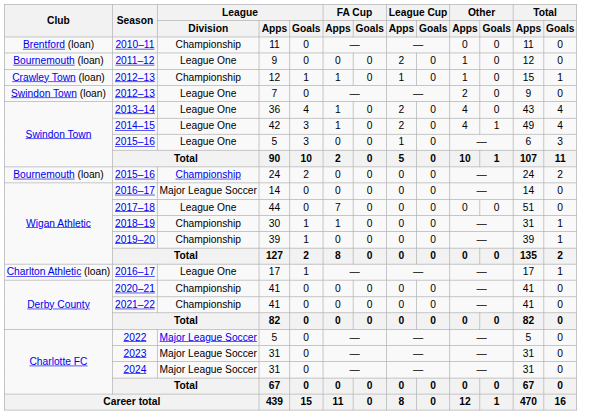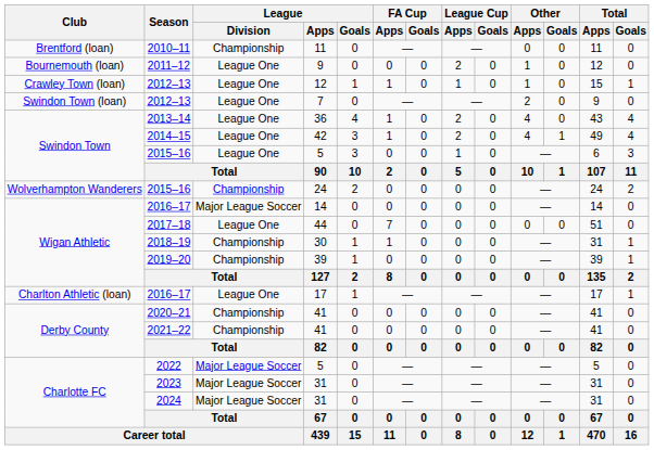 <table class="wikitable" style="text-align: center">
 <tr>
 <th rowspan=2>Club</th>
 <th rowspan=2>Season</th>
 <th colspan=3>League</th>
 <th colspan=2>FA Cup</th>
 <th colspan=2>League Cup</th>
 <th colspan=2>Other</th>
 <th colspan=2>Total</th>
 </tr>
 <tr>
 <th>Division</th>
 <th>Apps</th>
 <th>Goals</th>
 <th>Apps</th>
 <th>Goals</th>
 <th>Apps</th>
 <th>Goals</th>
 <th>Apps</th>
 <th>Goals</th>
 <th>Apps</th>
 <th>Goals</th>
 </tr>
 <tr>
 <td><a href='#'>Brentford</a> (loan)</td>
 <td><a href='#'>2010–11</a></td>
 <td>Championship</td>
 <td>11</td>
 <td>0</td>
 <td colspan="2">—</td>
 <td colspan="2">—</td>
 <td>0</td>
 <td>0</td>
 <td>11</td>
 <td>0</td>
 </tr>
 <tr>
 <td><a href='#'>Bournemouth</a> (loan)</td>
 <td><a href='#'>2011–12</a></td>
 <td>League One</td>
 <td>9</td>
 <td>0</td>
 <td>0</td>
 <td>0</td>
 <td>2</td>
 <td>0</td>
 <td>1</td>
 <td>0</td>
 <td>12</td>
 <td>0</td>
 </tr>
 <tr>
 <td><a href='#'>Crawley Town</a> (loan)</td>
 <td><a href='#'>2012–13</a></td>
-<td>Championship</td>
+<td>League One</td>
 <td>12</td>
 <td>1</td>
 <td>1</td>
 <td>0</td>
 <td>1</td>
 <td>0</td>
 <td>1</td>
 <td>0</td>
 <td>15</td>
 <td>1</td>
 </tr>
 <tr>
 <td><a href='#'>Swindon Town</a> (loan)</td>
 <td><a href='#'>2012–13</a></td>
 <td>League One</td>
 <td>7</td>
 <td>0</td>
 <td colspan="2">—</td>
 <td colspan="2">—</td>
 <td>2</td>
 <td>0</td>
 <td>9</td>
 <td>0</td>
 </tr>
 <tr>
 <td rowspan="4"><a href='#'>Swindon Town</a></td>
 <td><a href='#'>2013–14</a></td>
 <td>League One</td>
 <td>36</td>
 <td>4</td>
 <td>1</td>
 <td>0</td>
 <td>2</td>
 <td>0</td>
 <td>4</td>
 <td>0</td>
 <td>43</td>
 <td>4</td>
 </tr>
 <tr>
 <td><a href='#'>2014–15</a></td>
 <td>League One</td>
 <td>42</td>
 <td>3</td>
 <td>1</td>
 <td>0</td>
 <td>2</td>
 <td>0</td>
 <td>4</td>
 <td>1</td>
 <td>49</td>
 <td>4</td>
 </tr>
 <tr>
 <td><a href='#'>2015–16</a></td>
 <td>League One</td>
 <td>5</td>
 <td>3</td>
 <td>0</td>
 <td>0</td>
 <td>1</td>
 <td>0</td>
 <td colspan="2">—</td>
 <td>6</td>
 <td>3</td>
 </tr>
 <tr>
 <th colspan="2">Total</th>
 <th>90</th>
 <th>10</th>
 <th>2</th>
 <th>0</th>
 <th>5</th>
 <th>0</th>
 <th>10</th>
 <th>1</th>
 <th>107</th>
 <th>11</th>
 </tr>
 <tr>
-<td><a href='#'>Bournemouth</a> (loan)</td>
+<td><a href='#'>Wolverhampton Wanderers</a></td>
 <td><a href='#'>2015–16</a></td>
 <td><a href='#'>Championship</a></td>
 <td>24</td>
 <td>2</td>
 <td>0</td>
 <td>0</td>
 <td>0</td>
 <td>0</td>
 <td colspan="2">—</td>
 <td>24</td>
 <td>2</td>
 </tr>
 <tr>
 <td rowspan="5"><a href='#'>Wigan Athletic</a></td>
 <td><a href='#'>2016–17</a></td>
 <td>Major League Soccer</td>
 <td>14</td>
 <td>0</td>
 <td>0</td>
 <td>0</td>
 <td>0</td>
 <td>0</td>
 <td colspan="2">—</td>
 <td>14</td>
 <td>0</td>
 </tr>
 <tr>
 <td><a href='#'>2017–18</a></td>
 <td>League One</td>
 <td>44</td>
 <td>0</td>
 <td>7</td>
 <td>0</td>
 <td>0</td>
 <td>0</td>
 <td>0</td>
 <td>0</td>
 <td>51</td>
 <td>0</td>
 </tr>
 <tr>
 <td><a href='#'>2018–19</a></td>
 <td>Championship</td>
 <td>30</td>
 <td>1</td>
 <td>1</td>
 <td>0</td>
 <td>0</td>
 <td>0</td>
 <td colspan="2">—</td>
 <td>31</td>
 <td>1</td>
 </tr>
 <tr>
 <td><a href='#'>2019–20</a></td>
 <td>Championship</td>
 <td>39</td>
 <td>1</td>
 <td>0</td>
 <td>0</td>
 <td>0</td>
 <td>0</td>
 <td colspan="2">—</td>
 <td>39</td>
 <td>1</td>
 </tr>
 <tr>
 <th colspan="2">Total</th>
 <th>127</th>
 <th>2</th>
 <th>8</th>
 <th>0</th>
 <th>0</th>
 <th>0</th>
 <th>0</th>
 <th>0</th>
 <th>135</th>
 <th>2</th>
 </tr>
 <tr>
 <td><a href='#'>Charlton Athletic</a> (loan)</td>
 <td><a href='#'>2016–17</a></td>
 <td>League One</td>
 <td>17</td>
 <td>1</td>
 <td colspan="2">—</td>
 <td colspan="2">—</td>
 <td colspan="2">—</td>
 <td>17</td>
 <td>1</td>
 </tr>
 <tr>
 <td rowspan="3"><a href='#'>Derby County</a></td>
 <td><a href='#'>2020–21</a></td>
 <td>Championship</td>
 <td>41</td>
 <td>0</td>
 <td>0</td>
 <td>0</td>
 <td>0</td>
 <td>0</td>
 <td colspan="2">—</td>
 <td>41</td>
 <td>0</td>
 </tr>
 <tr>
 <td><a href='#'>2021–22</a></td>
 <td>Championship</td>
 <td>41</td>
 <td>0</td>
 <td>0</td>
 <td>0</td>
 <td>0</td>
 <td>0</td>
 <td colspan="2">—</td>
 <td>41</td>
 <td>0</td>
 </tr>
 <tr>
 <th colspan="2">Total</th>
 <th>82</th>
 <th>0</th>
 <th>0</th>
 <th>0</th>
 <th>0</th>
 <th>0</th>
 <th>0</th>
 <th>0</th>
 <th>82</th>
 <th>0</th>
 </tr>
 <tr>
 <td rowspan=4><a href='#'>Charlotte FC</a></td>
 <td><a href='#'>2022</a></td>
 <td><a href='#'>Major League Soccer</a></td>
 <td>5</td>
 <td>0</td>
 <td colspan="2">—</td>
 <td colspan="2">—</td>
 <td colspan="2">—</td>
 <td>5</td>
 <td>0</td>
 </tr>
 <tr>
 <td><a href='#'>2023</a></td>
 <td>Major League Soccer</td>
 <td>31</td>
 <td>0</td>
 <td colspan="2">—</td>
 <td colspan="2">—</td>
 <td colspan="2">—</td>
 <td>31</td>
 <td>0</td>
 </tr>
 <tr>
 <td><a href='#'>2024</a></td>
 <td>Major League Soccer</td>
 <td>31</td>
 <td>0</td>
 <td colspan="2">—</td>
 <td colspan="2">—</td>
 <td colspan="2">—</td>
 <td>31</td>
 <td>0</td>
 </tr>
 <tr>
 <th colspan="2">Total</th>
 <th>67</th>
 <th>0</th>
 <th>0</th>
 <th>0</th>
 <th>0</th>
 <th>0</th>
 <th>0</th>
 <th>0</th>
 <th>67</th>
 <th>0</th>
 </tr>
 <tr>
 <th colspan="3">Career total</th>
 <th>439</th>
 <th>15</th>
 <th>11</th>
 <th>0</th>
 <th>8</th>
 <th>0</th>
 <th>12</th>
 <th>1</th>
 <th>470</th>
 <th>16</th>
 </tr>
 </table>
